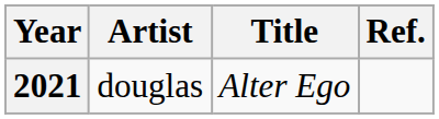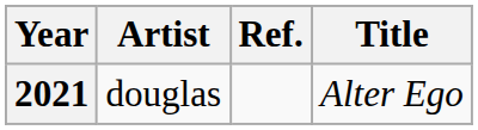 <table class="wikitable sortable plainrowheaders">
 <tr>
 <th scope="col">Year</th>
 <th scope="col">Artist</th>
+<th scope="col">Ref.</th>
 <th scope="col">Title</th>
-<th scope="col">Ref.</th>
 </tr>
 <tr>
 <th scope="row">2021</th>
 <td>douglas</td>
+<td align="center"></td>
 <td><em>Alter Ego</em></td>
-<td align="center"></td>
 </tr>
 </table>
